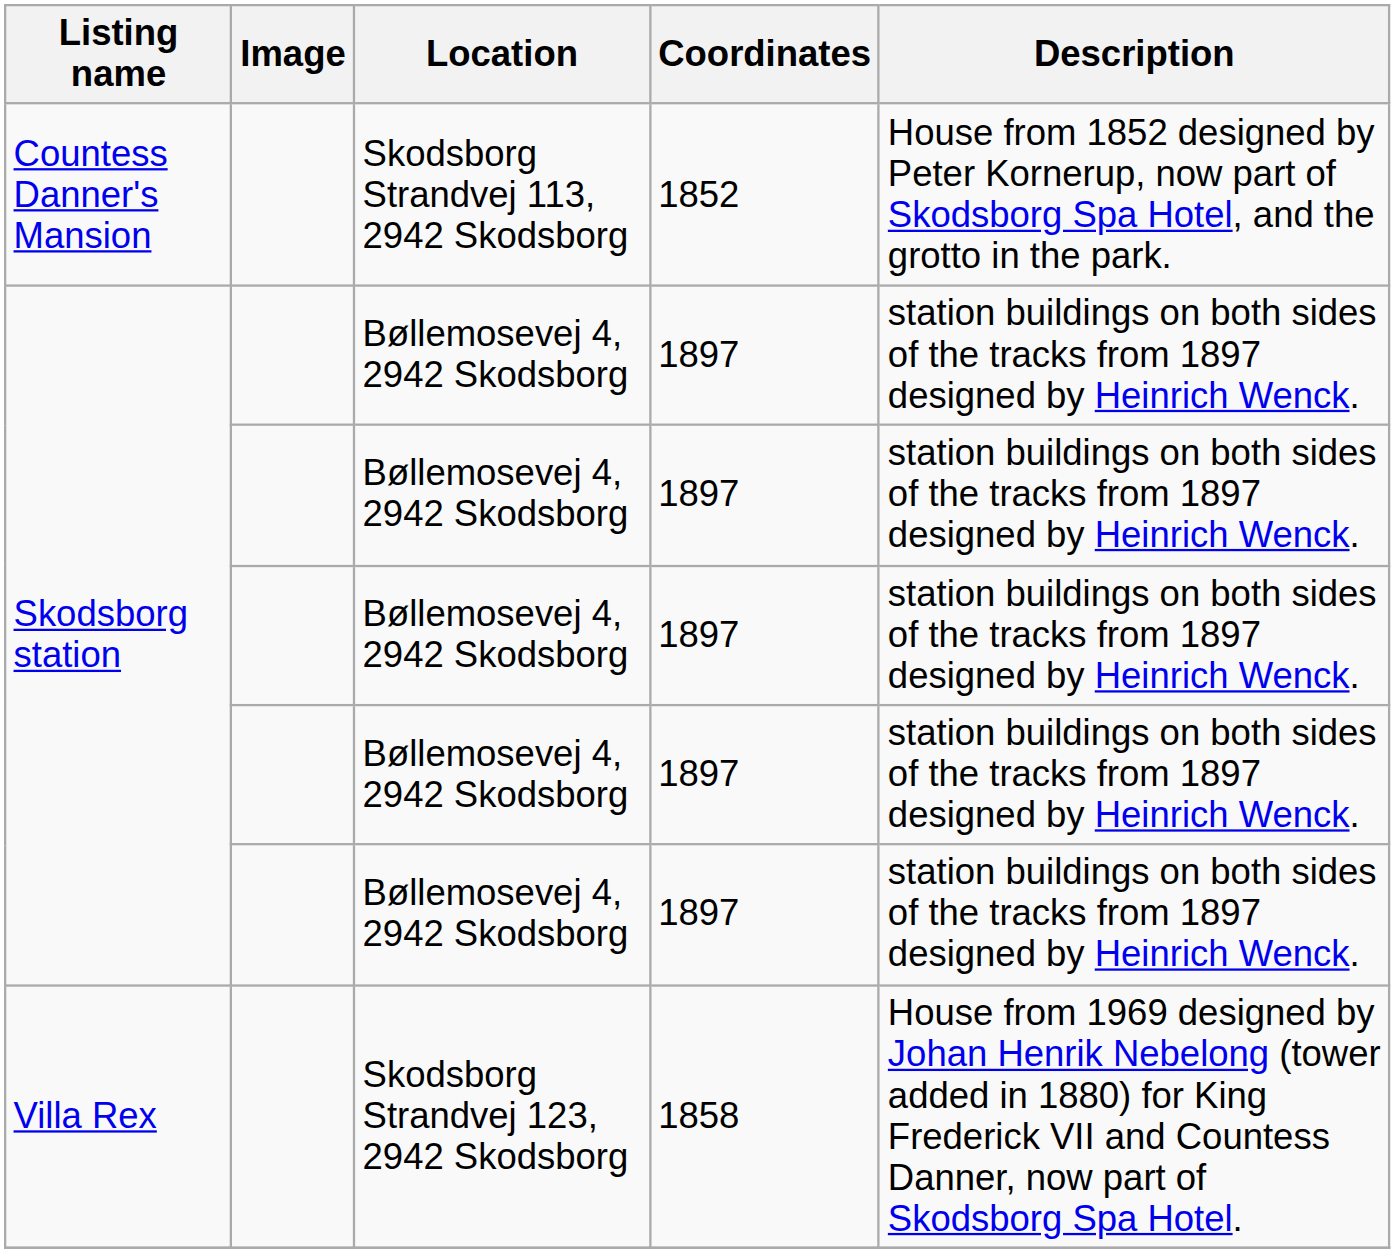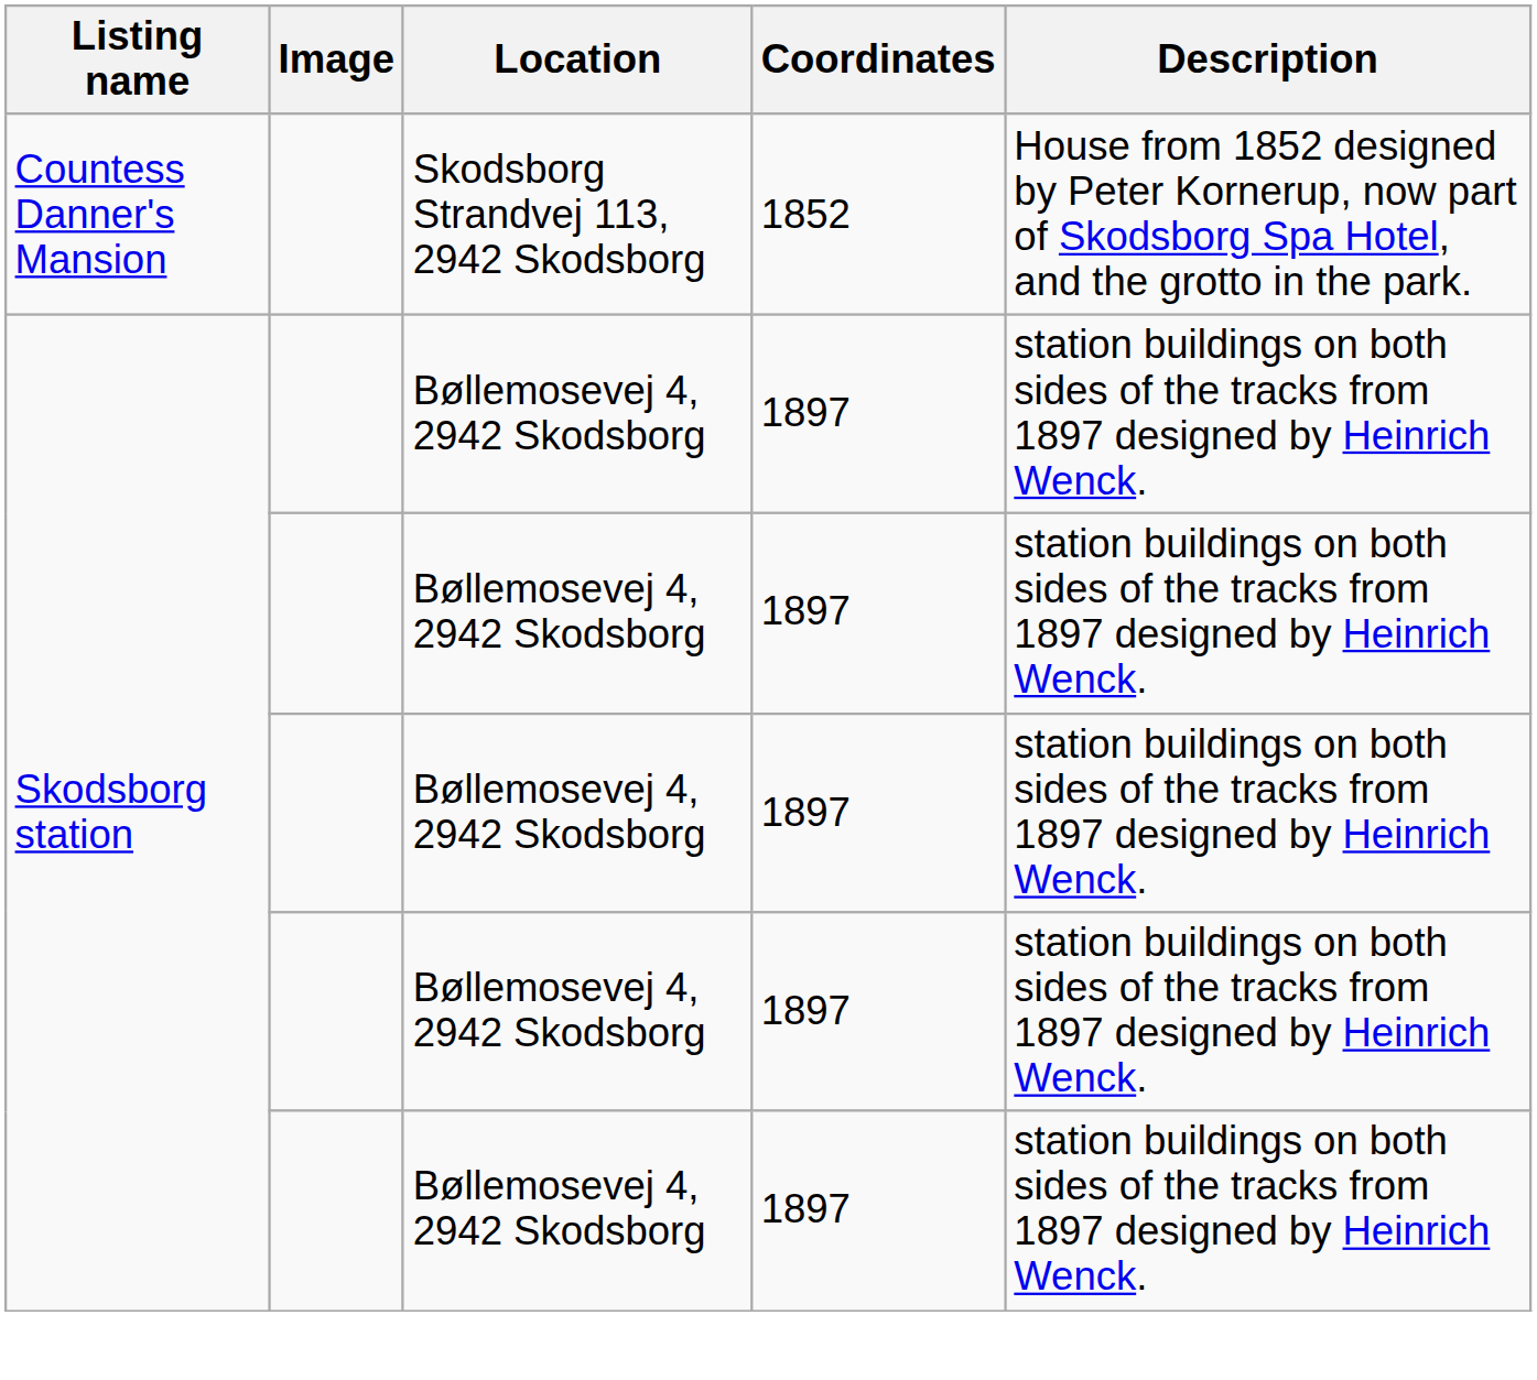 <table class="wikitable sortable">
 <tr>
 <th>Listing name</th>
 <th>Image</th>
 <th>Location</th>
 <th>Coordinates</th>
 <th>Description</th>
 </tr>
 <tr>
 <td><a href='#'>Countess Danner's Mansion</a></td>
 <td></td>
 <td>Skodsborg Strandvej 113, 2942 Skodsborg</td>
 <td>1852</td>
 <td>House from 1852 designed by Peter Kornerup, now part of <a href='#'>Skodsborg Spa Hotel</a>, and the grotto in the park.</td>
 </tr>
 <tr>
 <td rowspan="5"><a href='#'>Skodsborg station</a></td>
 <td></td>
 <td>Bøllemosevej 4, 2942 Skodsborg</td>
 <td>1897</td>
 <td>station buildings on both sides of the tracks from 1897 designed by <a href='#'>Heinrich Wenck</a>.</td>
 </tr>
 <tr>
 <td></td>
 <td>Bøllemosevej 4, 2942 Skodsborg</td>
 <td>1897</td>
 <td>station buildings on both sides of the tracks from 1897 designed by <a href='#'>Heinrich Wenck</a>.</td>
 </tr>
 <tr>
 <td></td>
 <td>Bøllemosevej 4, 2942 Skodsborg</td>
 <td>1897</td>
 <td>station buildings on both sides of the tracks from 1897 designed by <a href='#'>Heinrich Wenck</a>.</td>
 </tr>
 <tr>
 <td></td>
 <td>Bøllemosevej 4, 2942 Skodsborg</td>
 <td>1897</td>
 <td>station buildings on both sides of the tracks from 1897 designed by <a href='#'>Heinrich Wenck</a>.</td>
 </tr>
 <tr>
 <td></td>
 <td>Bøllemosevej 4, 2942 Skodsborg</td>
 <td>1897</td>
 <td>station buildings on both sides of the tracks from 1897 designed by <a href='#'>Heinrich Wenck</a>.</td>
 </tr>
 <tr>
-<td><a href='#'>Villa Rex</a></td>
-<td></td>
-<td>Skodsborg Strandvej 123, 2942 Skodsborg</td>
-<td>1858</td>
-<td>House from 1969 designed by <a href='#'>Johan Henrik Nebelong</a> (tower added in 1880) for King Frederick VII and Countess Danner, now part of <a href='#'>Skodsborg Spa Hotel</a>.</td>
-</tr>
-<tr>
 </tr>
 </table>
